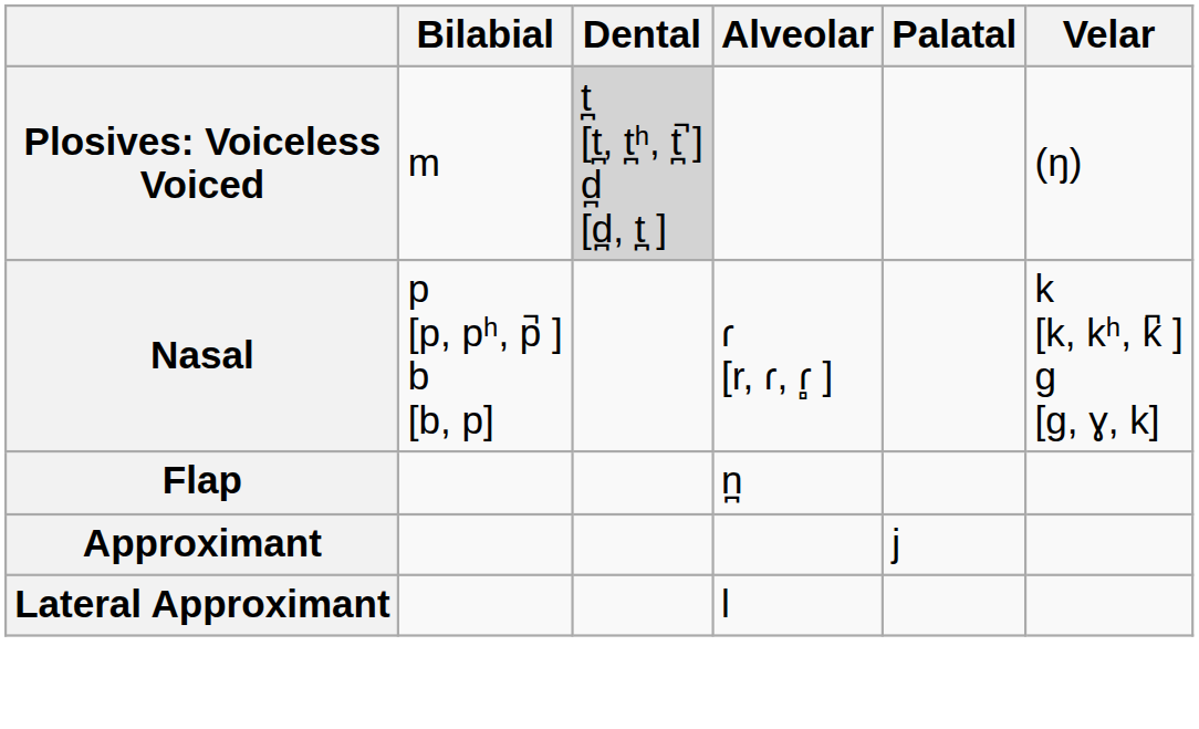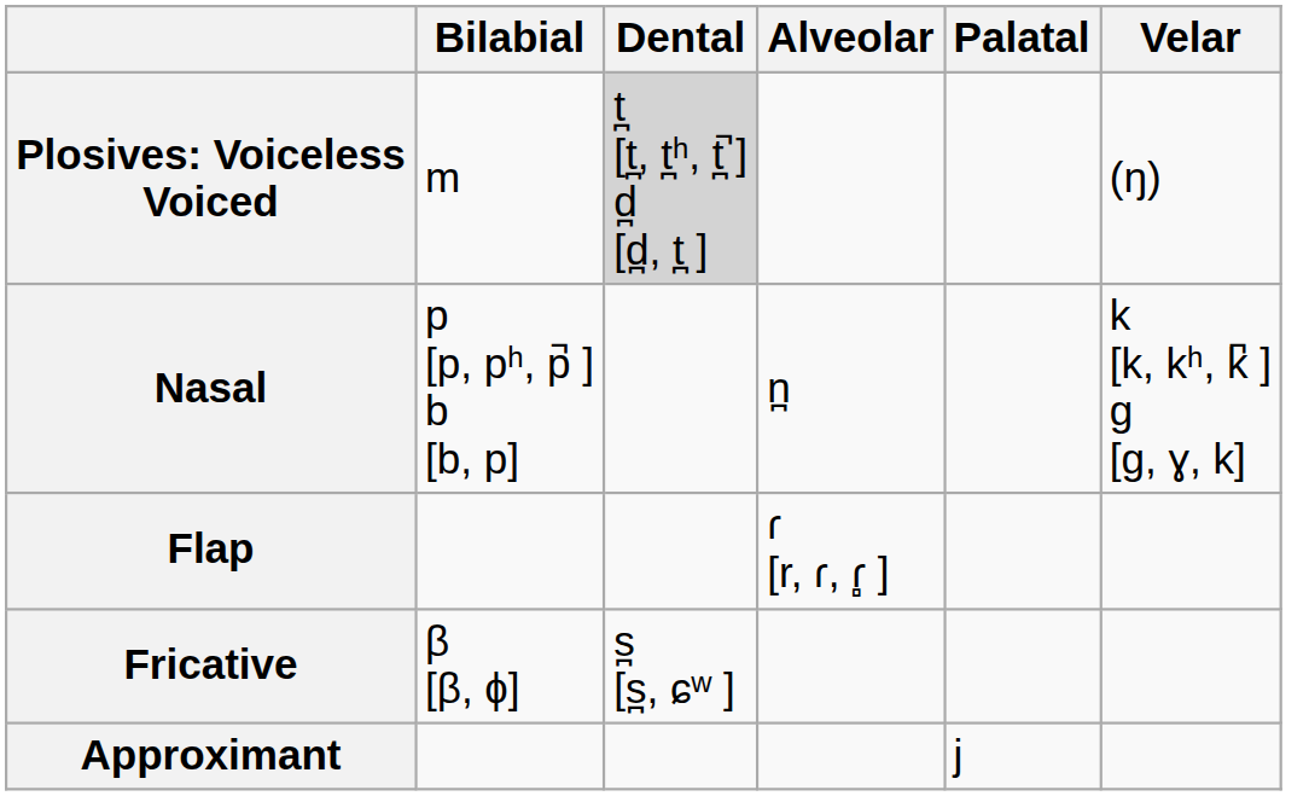 <table class="wikitable">
 <tr>
 <th></th>
 <th>Bilabial</th>
 <th>Dental</th>
 <th>Alveolar</th>
 <th>Palatal</th>
 <th>Velar</th>
 </tr>
 <tr>
 <th>Plosives: Voiceless<br>Voiced</th>
 <td>m</td>
 <td style="background: lightgrey;">t̪<br>[t̪, t̪ʰ, t̪̚ ]<br>d̪<br>[d̪, t̪ ]</td>
 <td></td>
 <td></td>
 <td>(ŋ)</td>
 </tr>
 <tr>
 <th>Nasal</th>
 <td>p<br>[p, pʰ, p̚ ]<br>b<br>[b, p]</td>
 <td></td>
-<td>ɾ<br>[r, ɾ, ɾ̻ ]</td>
+<td>n̪</td>
 <td></td>
 <td>k<br>[k, kʰ, k̚ ]<br>g<br>[g, ɣ, k]</td>
 </tr>
 <tr>
 <th>Flap</th>
 <td></td>
 <td></td>
-<td>n̪</td>
+<td>ɾ<br>[r, ɾ, ɾ̻ ]</td>
+<td></td>
+<td></td>
+</tr>
+<tr>
+<th>Fricative</th>
+<td>β<br>[β, ɸ]</td>
+<td>s̪<br>[s̪, ɕʷ ]</td>
+<td></td>
 <td></td>
 <td></td>
 </tr>
 <tr>
 <th>Approximant</th>
 <td></td>
 <td></td>
 <td></td>
 <td>j</td>
 <td></td>
 </tr>
-<tr>
-<th>Lateral Approximant</th>
-<td></td>
-<td></td>
-<td>l</td>
-<td></td>
-<td></td>
-</tr>
 </table>
